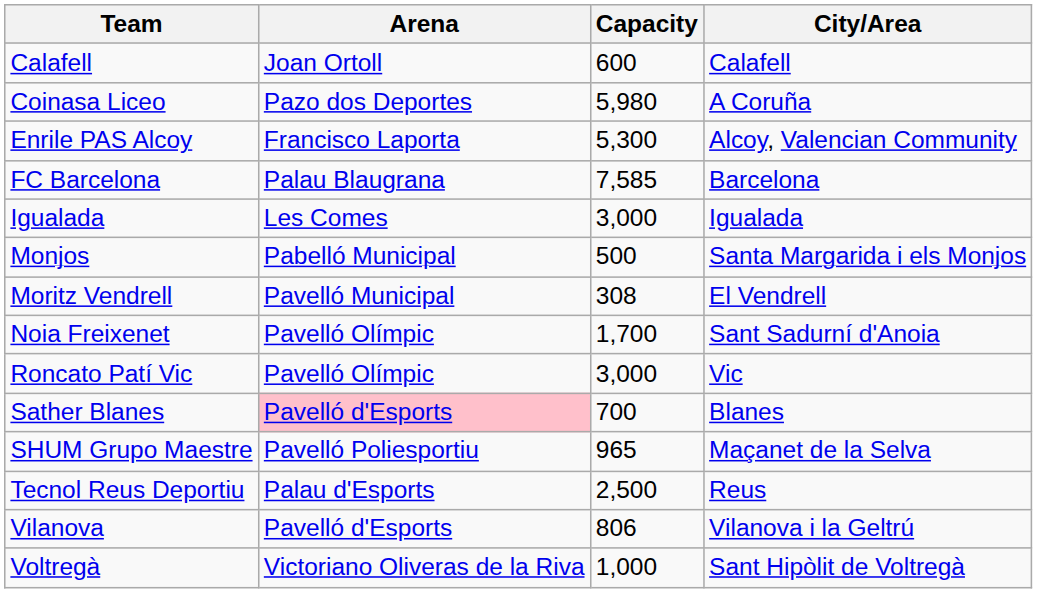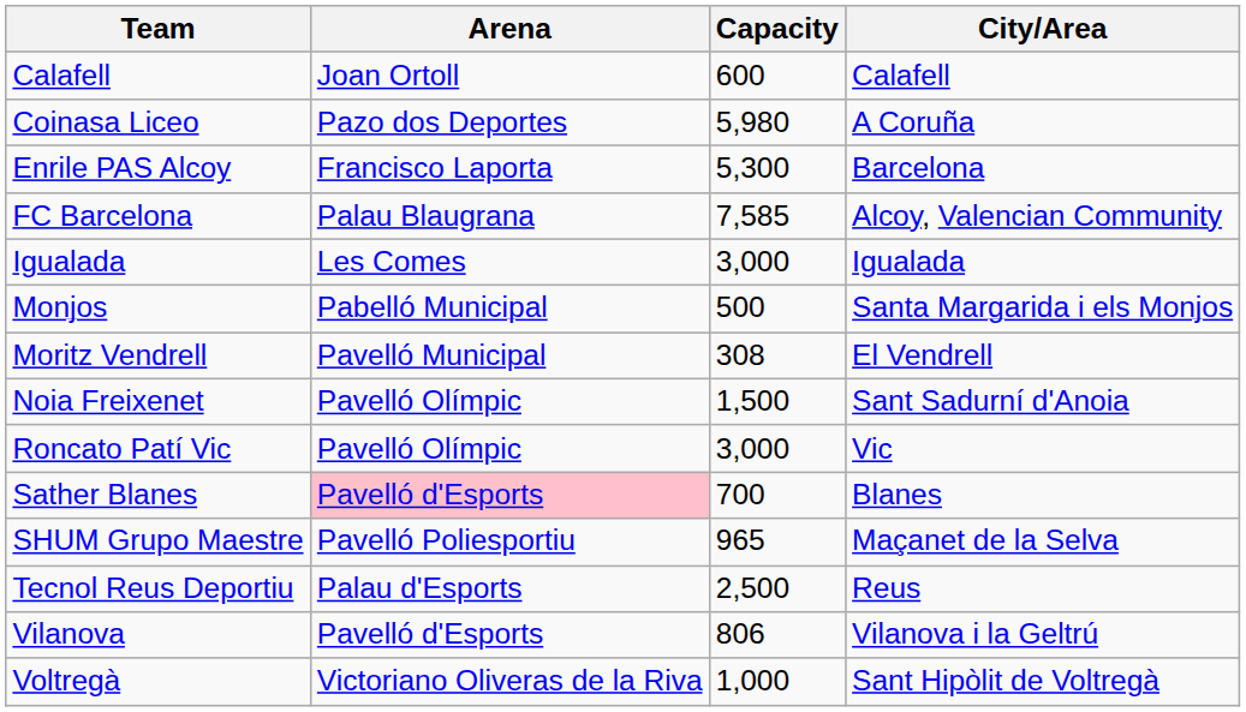 <table class="wikitable sortable">
 <tr>
 <th>Team</th>
 <th>Arena</th>
 <th>Capacity</th>
 <th>City/Area</th>
 </tr>
 <tr>
 <td><a href='#'>Calafell</a></td>
 <td><a href='#'>Joan Ortoll</a></td>
 <td>600</td>
 <td><a href='#'>Calafell</a></td>
 </tr>
 <tr>
 <td><a href='#'>Coinasa Liceo</a></td>
 <td><a href='#'>Pazo dos Deportes</a></td>
 <td>5,980</td>
 <td><a href='#'>A Coruña</a></td>
 </tr>
 <tr>
 <td><a href='#'>Enrile PAS Alcoy</a></td>
 <td><a href='#'>Francisco Laporta</a></td>
 <td>5,300</td>
-<td><a href='#'>Alcoy</a>, <a href='#'>Valencian Community</a></td>
+<td><a href='#'>Barcelona</a></td>
 </tr>
 <tr>
 <td><a href='#'>FC Barcelona</a></td>
 <td><a href='#'>Palau Blaugrana</a></td>
 <td>7,585</td>
-<td><a href='#'>Barcelona</a></td>
+<td><a href='#'>Alcoy</a>, <a href='#'>Valencian Community</a></td>
 </tr>
 <tr>
 <td><a href='#'>Igualada</a></td>
 <td><a href='#'>Les Comes</a></td>
 <td>3,000</td>
 <td><a href='#'>Igualada</a></td>
 </tr>
 <tr>
 <td><a href='#'>Monjos</a></td>
 <td><a href='#'>Pabelló Municipal</a></td>
 <td>500</td>
 <td><a href='#'>Santa Margarida i els Monjos</a></td>
 </tr>
 <tr>
 <td><a href='#'>Moritz Vendrell</a></td>
 <td><a href='#'>Pavelló Municipal</a></td>
 <td>308</td>
 <td><a href='#'>El Vendrell</a></td>
 </tr>
 <tr>
 <td><a href='#'>Noia Freixenet</a></td>
 <td><a href='#'>Pavelló Olímpic</a></td>
-<td>1,700</td>
+<td>1,500</td>
 <td><a href='#'>Sant Sadurní d'Anoia</a></td>
 </tr>
 <tr>
 <td><a href='#'>Roncato Patí Vic</a></td>
 <td><a href='#'>Pavelló Olímpic</a></td>
 <td>3,000</td>
 <td><a href='#'>Vic</a></td>
 </tr>
 <tr>
 <td><a href='#'>Sather Blanes</a></td>
 <td style="background: pink;"><a href='#'>Pavelló d'Esports</a></td>
 <td>700</td>
 <td><a href='#'>Blanes</a></td>
 </tr>
 <tr>
 <td><a href='#'>SHUM Grupo Maestre</a></td>
 <td><a href='#'>Pavelló Poliesportiu</a></td>
 <td>965</td>
 <td><a href='#'>Maçanet de la Selva</a></td>
 </tr>
 <tr>
 <td><a href='#'>Tecnol Reus Deportiu</a></td>
 <td><a href='#'>Palau d'Esports</a></td>
 <td>2,500</td>
 <td><a href='#'>Reus</a></td>
 </tr>
 <tr>
 <td><a href='#'>Vilanova</a></td>
 <td><a href='#'>Pavelló d'Esports</a></td>
 <td>806</td>
 <td><a href='#'>Vilanova i la Geltrú</a></td>
 </tr>
 <tr>
 <td><a href='#'>Voltregà</a></td>
 <td><a href='#'>Victoriano Oliveras de la Riva</a></td>
 <td>1,000</td>
 <td><a href='#'>Sant Hipòlit de Voltregà</a></td>
 </tr>
 </table>
